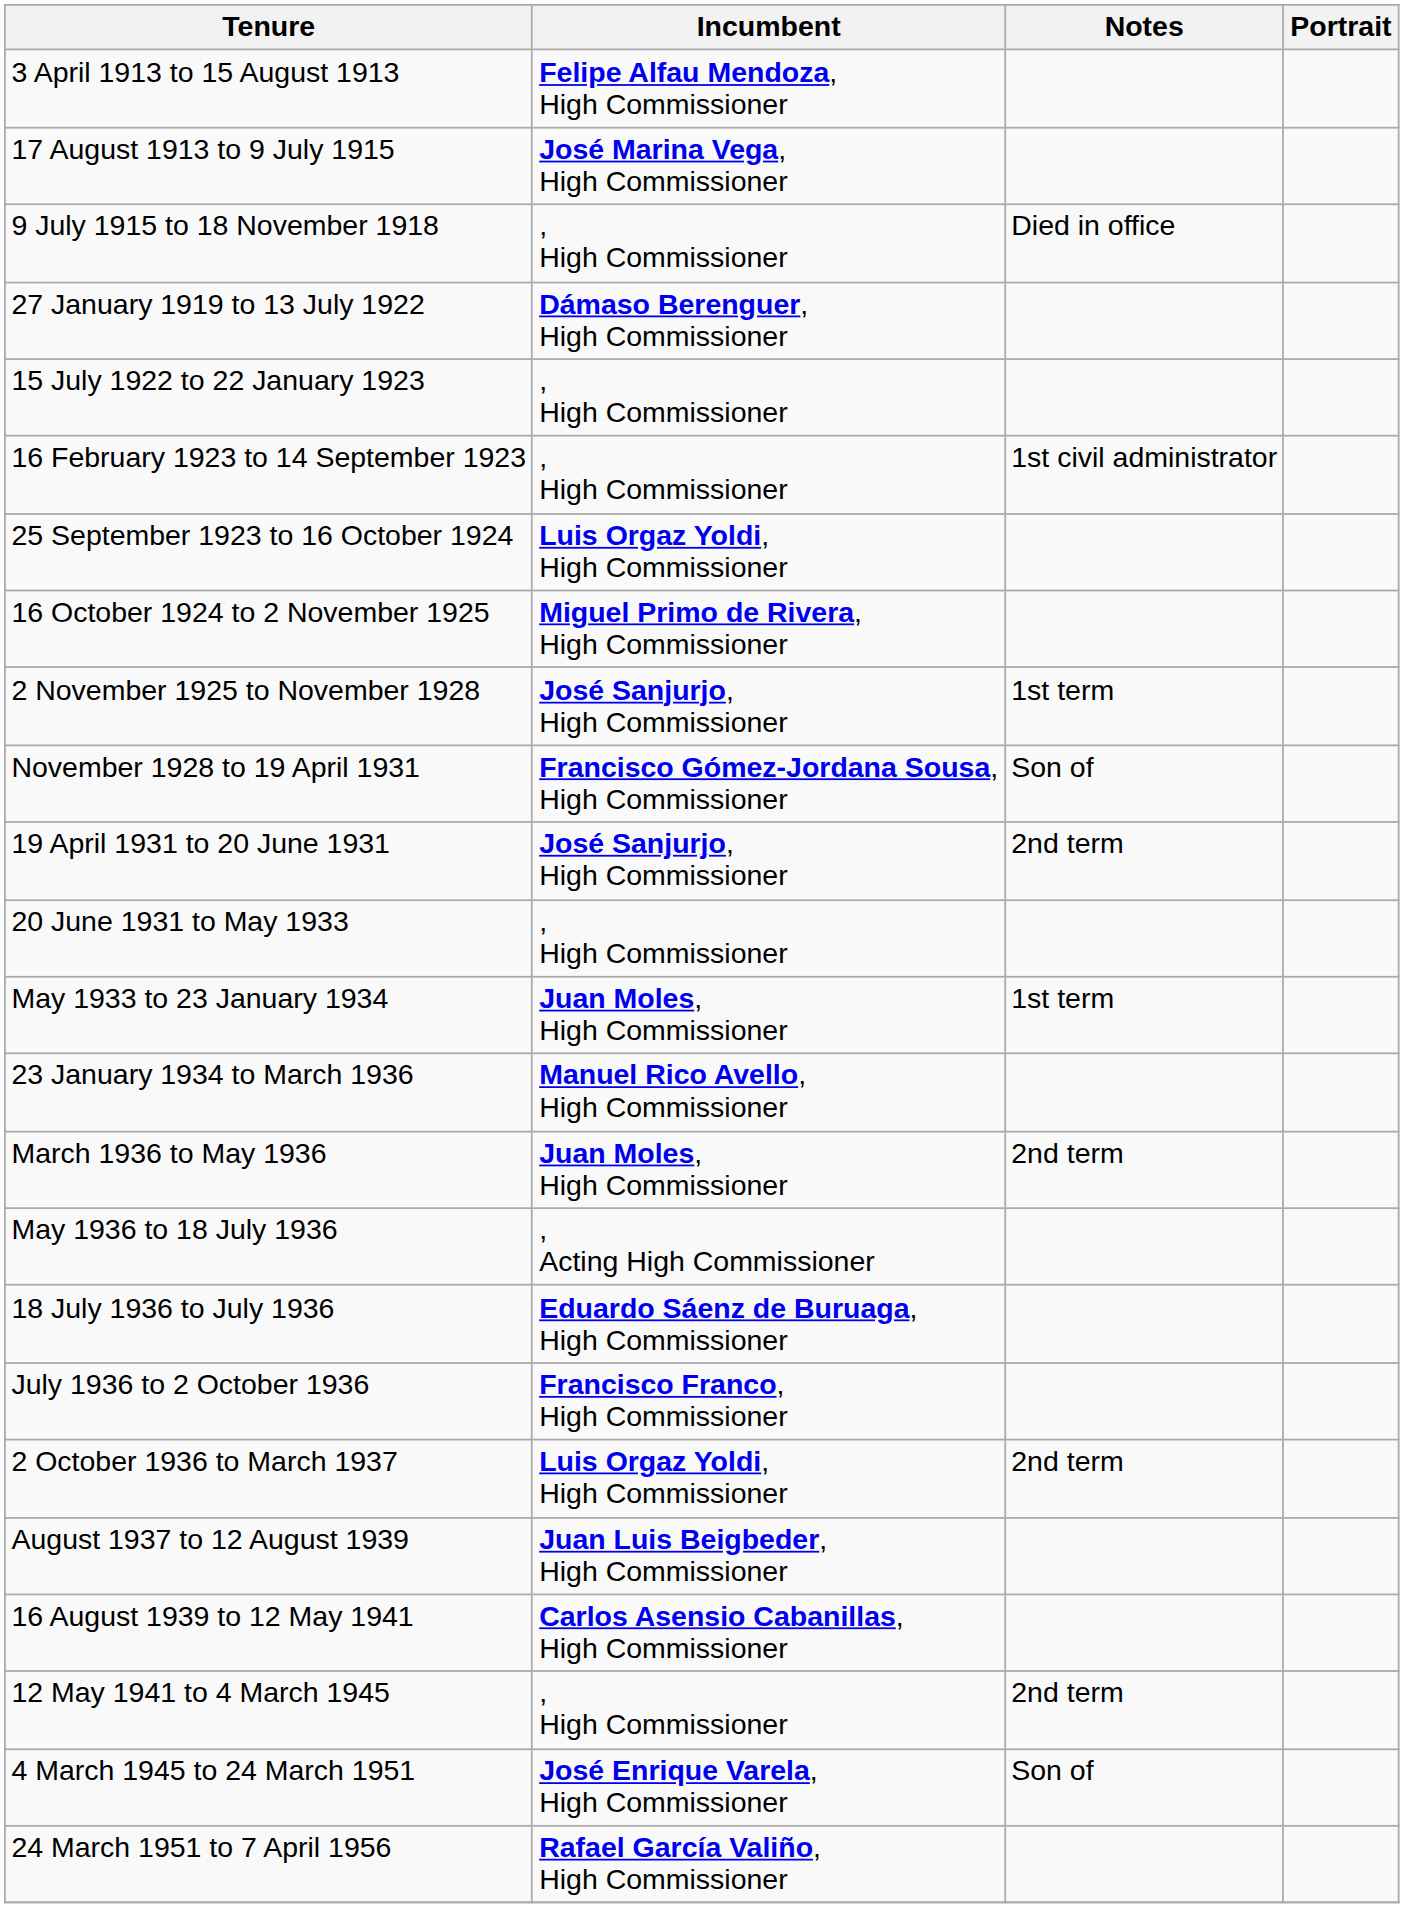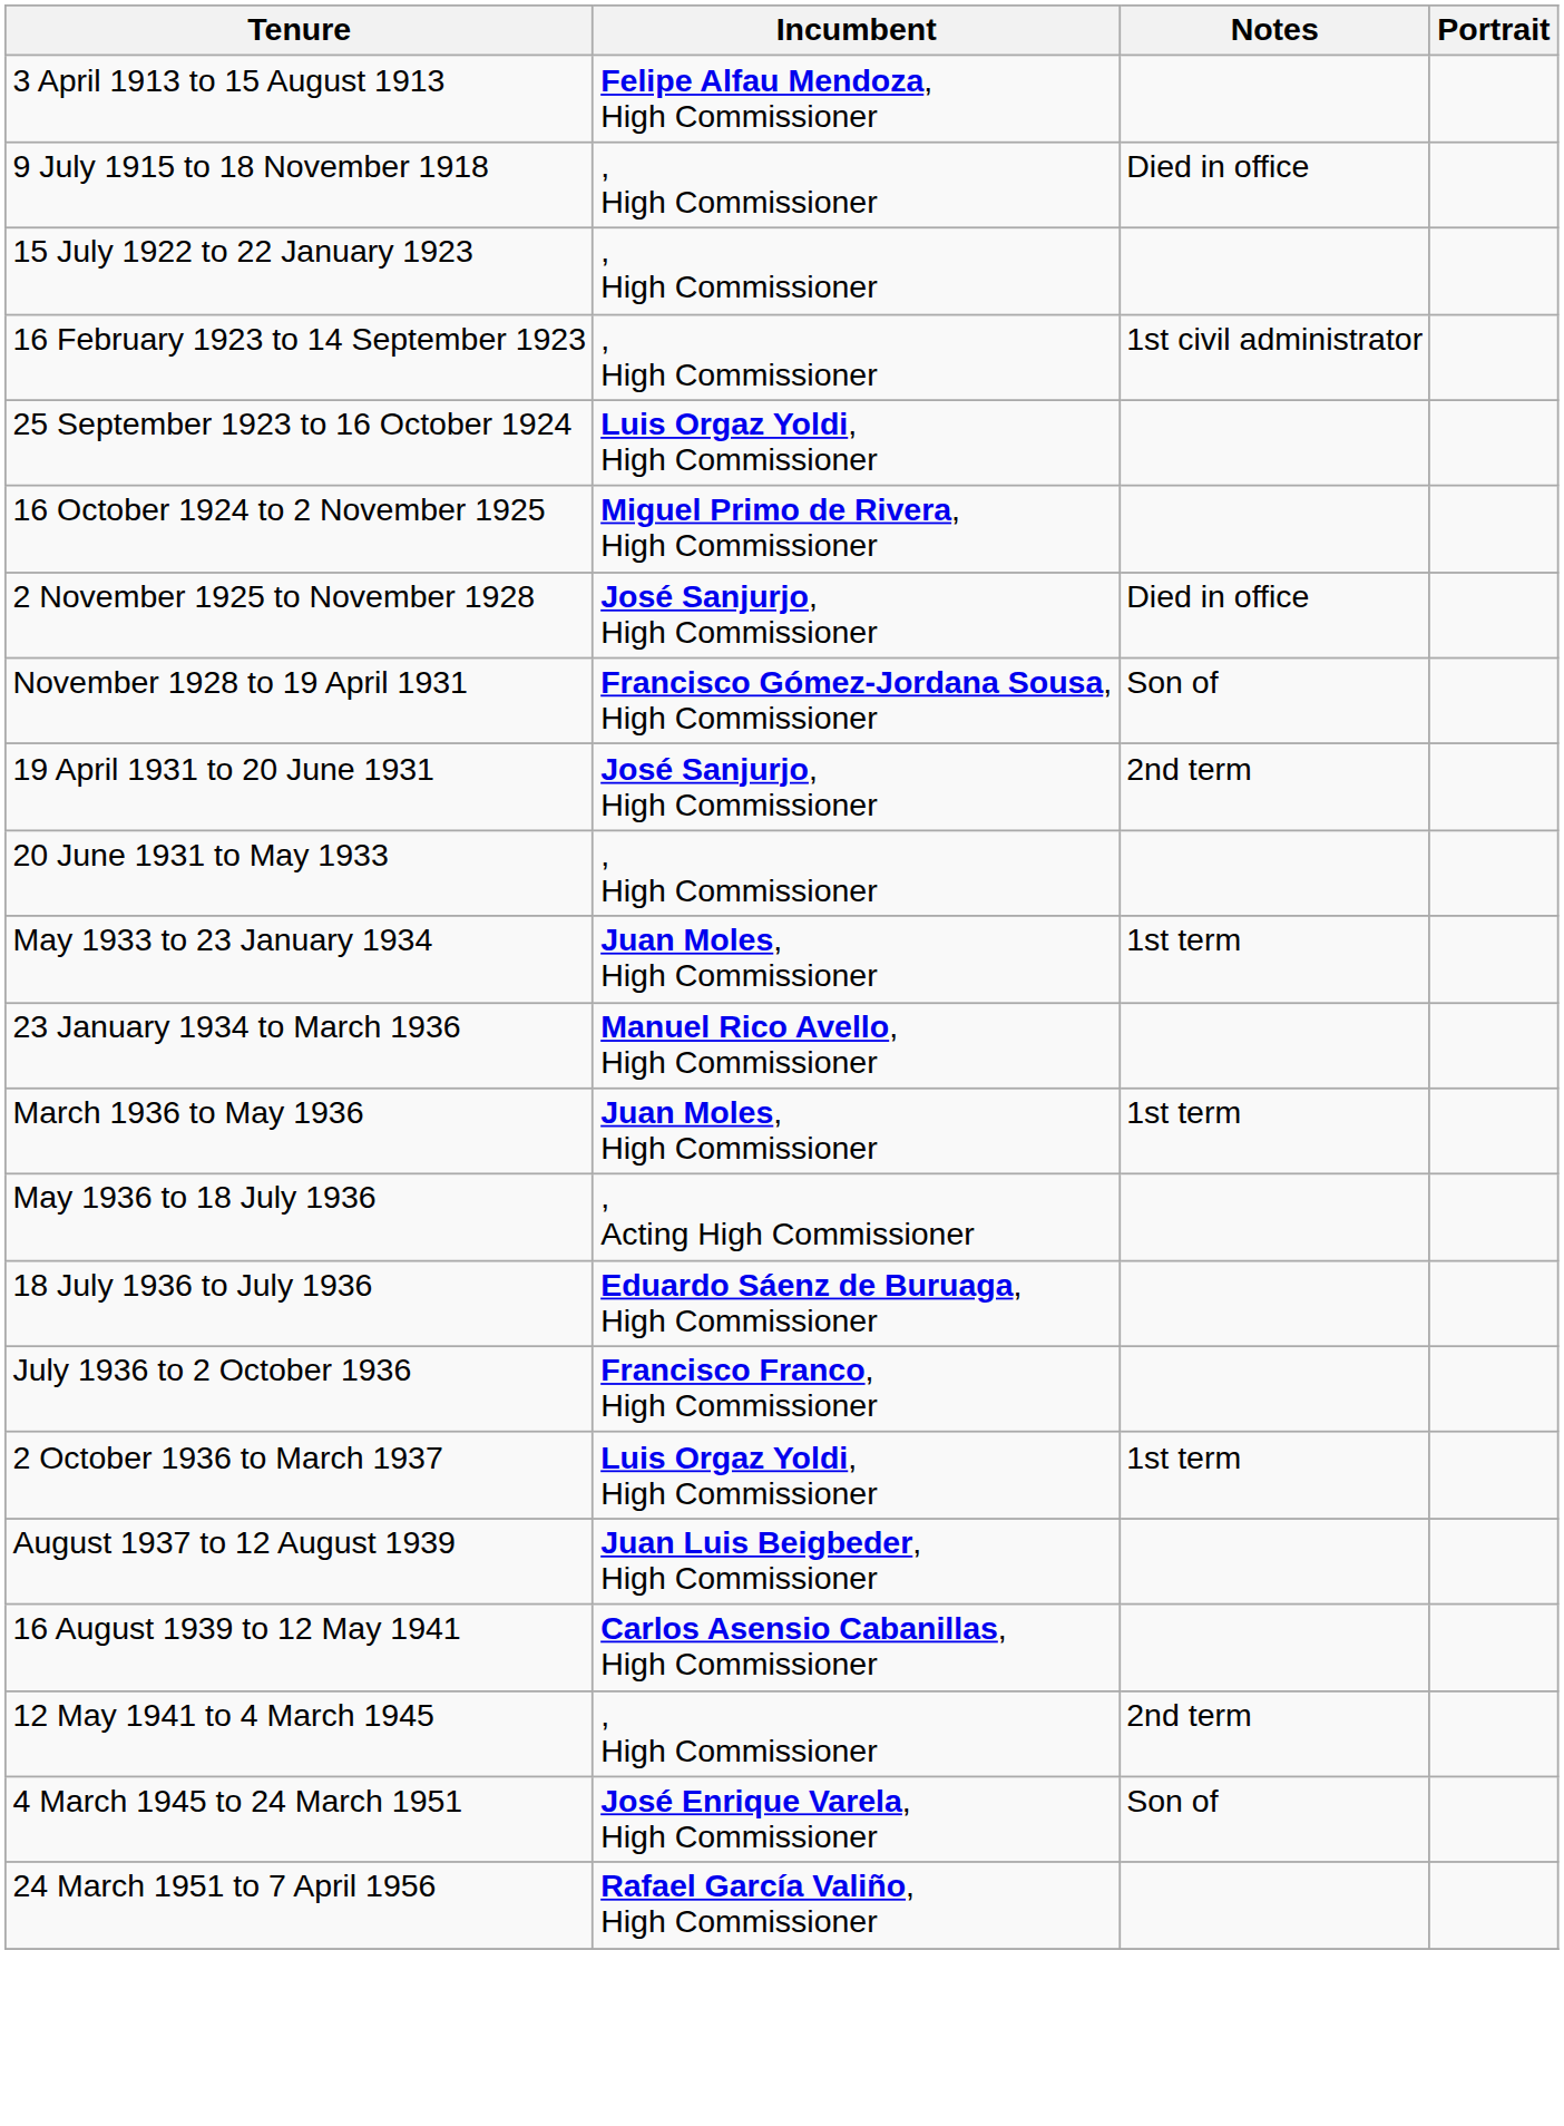 <table class="wikitable">
 <tr align=left>
 <th>Tenure</th>
 <th>Incumbent</th>
 <th>Notes</th>
 <th width=50px>Portrait</th>
 </tr>
 <tr valign=top>
 <td>3 April 1913 to 15 August 1913</td>
 <td><strong><a href='#'>Felipe Alfau Mendoza</a></strong>, <br>High Commissioner</td>
 <td></td>
 <td></td>
 </tr>
 <tr valign=top>
-<td>17 August 1913 to 9 July 1915</td>
-<td><strong><a href='#'>José Marina Vega</a></strong>, <br>High Commissioner</td>
-<td></td>
-<td></td>
-</tr>
-<tr valign=top>
 <td>9 July 1915 to 18 November 1918</td>
 <td><strong></strong>, <br>High Commissioner</td>
 <td>Died in office</td>
-<td></td>
-</tr>
-<tr valign=top>
-<td>27 January 1919 to 13 July 1922</td>
-<td><strong><a href='#'>Dámaso Berenguer</a></strong>, <br>High Commissioner</td>
-<td></td>
 <td></td>
 </tr>
 <tr valign=top>
 <td>15 July 1922 to 22 January 1923</td>
 <td><strong></strong>, <br>High Commissioner</td>
 <td></td>
 <td></td>
 </tr>
 <tr valign=top>
 <td>16 February 1923 to 14 September 1923</td>
 <td><strong></strong>, <br>High Commissioner</td>
 <td>1st civil administrator</td>
 <td></td>
 </tr>
 <tr valign=top>
 <td>25 September 1923 to 16 October 1924</td>
 <td><strong><a href='#'>Luis Orgaz Yoldi</a></strong>, <br>High Commissioner</td>
 <td></td>
 <td></td>
 </tr>
 <tr valign=top>
 <td>16 October 1924 to 2 November 1925</td>
 <td><strong><a href='#'>Miguel Primo de Rivera</a></strong>, <br>High Commissioner</td>
 <td></td>
 <td></td>
 </tr>
 <tr valign=top>
 <td>2 November 1925 to November 1928</td>
 <td><strong><a href='#'>José Sanjurjo</a></strong>, <br>High Commissioner</td>
-<td>1st term</td>
+<td>Died in office</td>
 <td></td>
 </tr>
 <tr valign=top>
 <td>November 1928 to 19 April 1931</td>
 <td><strong><a href='#'>Francisco Gómez-Jordana Sousa</a></strong>, <br>High Commissioner</td>
 <td>Son of </td>
 <td></td>
 </tr>
 <tr valign=top>
 <td>19 April 1931 to 20 June 1931</td>
 <td><strong><a href='#'>José Sanjurjo</a></strong>, <br>High Commissioner</td>
 <td>2nd term</td>
 <td></td>
 </tr>
 <tr valign=top>
 <td>20 June 1931 to May 1933</td>
 <td><strong></strong>, <br>High Commissioner</td>
 <td></td>
 <td></td>
 </tr>
 <tr valign=top>
 <td>May 1933 to 23 January 1934</td>
 <td><strong><a href='#'>Juan Moles</a></strong>, <br>High Commissioner</td>
 <td>1st term</td>
 <td></td>
 </tr>
 <tr valign=top>
 <td>23 January 1934 to March 1936</td>
 <td><strong><a href='#'>Manuel Rico Avello</a></strong>, <br>High Commissioner</td>
 <td></td>
 <td></td>
 </tr>
 <tr valign=top>
 <td>March 1936 to May 1936</td>
 <td><strong><a href='#'>Juan Moles</a></strong>, <br>High Commissioner</td>
-<td>2nd term</td>
+<td>1st term</td>
 <td></td>
 </tr>
 <tr valign=top>
 <td>May 1936 to 18 July 1936</td>
 <td><strong></strong>, <br>Acting High Commissioner</td>
 <td></td>
 <td></td>
 </tr>
 <tr valign=top>
 <td>18 July 1936 to July 1936</td>
 <td><strong><a href='#'>Eduardo Sáenz de Buruaga</a></strong>, <br>High Commissioner</td>
 <td></td>
 <td></td>
 </tr>
 <tr valign=top>
 <td>July 1936 to 2 October 1936</td>
 <td><strong><a href='#'>Francisco Franco</a></strong>, <br>High Commissioner</td>
 <td></td>
 <td></td>
 </tr>
 <tr valign=top>
 <td>2 October 1936 to March 1937</td>
 <td><strong><a href='#'>Luis Orgaz Yoldi</a></strong>, <br>High Commissioner</td>
-<td>2nd term</td>
+<td>1st term</td>
 <td></td>
 </tr>
 <tr valign=top>
 <td>August 1937 to 12 August 1939</td>
 <td><strong><a href='#'>Juan Luis Beigbeder</a></strong>, <br>High Commissioner</td>
 <td></td>
 <td></td>
 </tr>
 <tr valign=top>
 <td>16 August 1939 to 12 May 1941</td>
 <td><strong><a href='#'>Carlos Asensio Cabanillas</a></strong>, <br>High Commissioner</td>
 <td></td>
 <td></td>
 </tr>
 <tr valign=top>
 <td>12 May 1941 to 4 March 1945</td>
 <td><strong></strong>, <br>High Commissioner</td>
 <td>2nd term</td>
 <td></td>
 </tr>
 <tr valign=top>
 <td>4 March 1945 to 24 March 1951</td>
 <td><strong><a href='#'>José Enrique Varela</a></strong>, <br>High Commissioner</td>
 <td>Son of </td>
 <td></td>
 </tr>
 <tr valign=top>
 <td>24 March 1951 to 7 April 1956</td>
 <td><strong><a href='#'>Rafael García Valiño</a></strong>, <br>High Commissioner</td>
 <td></td>
 <td></td>
 </tr>
 <tr valign=top>
 </tr>
 </table>
